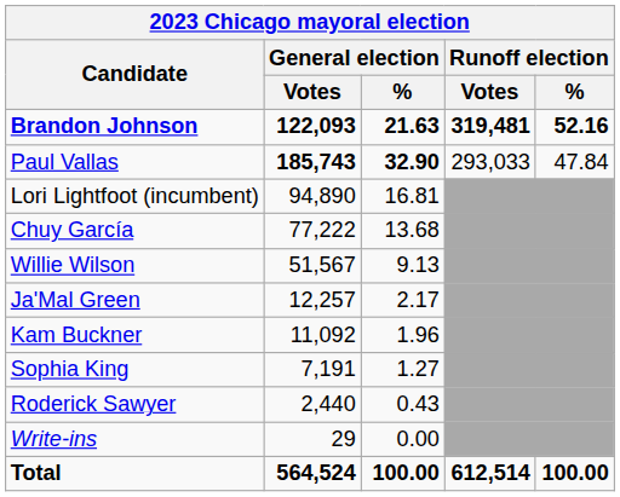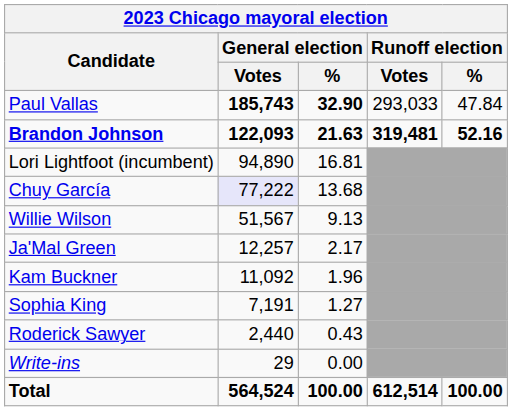 <table class="wikitable">
 <tr>
 <th colspan=5><a href='#'>2023 Chicago mayoral election</a></th>
 </tr>
 <tr>
 <th colspan="1" rowspan="2">Candidate</th>
 <th colspan="2">General election</th>
 <th colspan="2">Runoff election</th>
 </tr>
 <tr>
 <th>Votes</th>
 <th>%</th>
 <th>Votes</th>
 <th>%</th>
 </tr>
 <tr>
+<td><a href='#'>Paul Vallas</a></td>
+<td align="right"><strong>185,743</strong></td>
+<td align="right"><strong>32.90</strong></td>
+<td align="right">293,033</td>
+<td align="right">47.84</td>
+</tr>
+<tr>
 <td><strong><a href='#'>Brandon Johnson</a></strong></td>
 <td align="right"><strong>122,093</strong></td>
 <td align="right"><strong>21.63</strong></td>
 <td align="right"><strong>319,481</strong></td>
 <td align="right"><strong>52.16</strong></td>
-</tr>
-<tr>
-<td><a href='#'>Paul Vallas</a></td>
-<td align="right"><strong>185,743</strong></td>
-<td align="right"><strong>32.90</strong></td>
-<td align="right">293,033</td>
-<td align="right">47.84</td>
 </tr>
 <tr>
 <td>Lori Lightfoot (incumbent)</td>
 <td align="right">94,890</td>
 <td align="right">16.81</td>
 <td colspan=2 bgcolor=darkgray></td>
 </tr>
 <tr>
 <td><a href='#'>Chuy García</a></td>
-<td align="right">77,222</td>
+<td align="right" style="background: lavender;">77,222</td>
 <td align="right">13.68</td>
 <td colspan=2 bgcolor=darkgray></td>
 </tr>
 <tr>
 <td><a href='#'>Willie Wilson</a></td>
 <td align="right">51,567</td>
 <td align="right">9.13</td>
 <td colspan=2 bgcolor=darkgray></td>
 </tr>
 <tr>
 <td><a href='#'>Ja'Mal Green</a></td>
 <td align="right">12,257</td>
 <td align="right">2.17</td>
 <td colspan=2 bgcolor=darkgray></td>
 </tr>
 <tr>
 <td><a href='#'>Kam Buckner</a></td>
 <td align="right">11,092</td>
 <td align="right">1.96</td>
 <td colspan=2 bgcolor=darkgray></td>
 </tr>
 <tr>
 <td><a href='#'>Sophia King</a></td>
 <td align="right">7,191</td>
 <td align="right">1.27</td>
 <td colspan=2 bgcolor=darkgray></td>
 </tr>
 <tr>
 <td><a href='#'>Roderick Sawyer</a></td>
 <td align="right">2,440</td>
 <td align="right">0.43</td>
 <td colspan=2 bgcolor=darkgray></td>
 </tr>
 <tr>
 <td><em><a href='#'>Write-ins</a></em></td>
 <td align="right">29</td>
 <td align="right">0.00</td>
 <td colspan=2 bgcolor=darkgray></td>
 </tr>
 <tr>
 <td><strong>Total</strong></td>
 <td align="right"><strong>564,524</strong></td>
 <td align="right"><strong>100.00</strong></td>
 <td align="right"><strong>612,514</strong></td>
 <td align="right"><strong>100.00</strong></td>
 </tr>
 </table>
